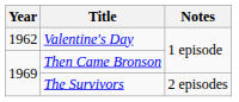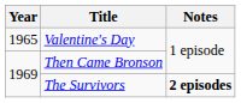 <table class="wikitable">
 <tr>
 <th>Year</th>
 <th>Title</th>
 <th>Notes</th>
 </tr>
 <tr>
-<td>1962</td>
+<td>1965</td>
 <td><em><a href='#'>Valentine's Day</a></em></td>
 <td rowspan=2>1 episode</td>
 </tr>
 <tr>
 <td rowspan=2>1969</td>
 <td><em><a href='#'>Then Came Bronson</a></em></td>
 </tr>
 <tr>
 <td><em><a href='#'>The Survivors</a></em></td>
-<td>2 episodes</td>
+<td><strong>2 episodes</strong></td>
 </tr>
 </table>
